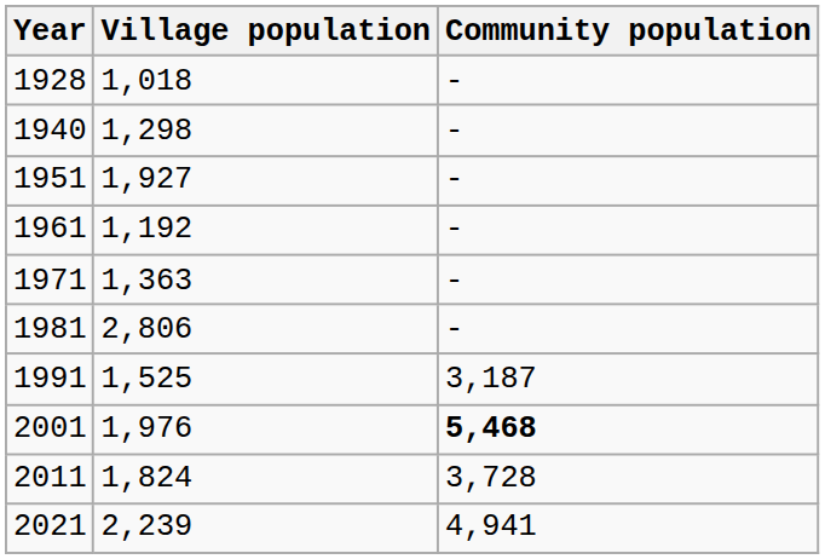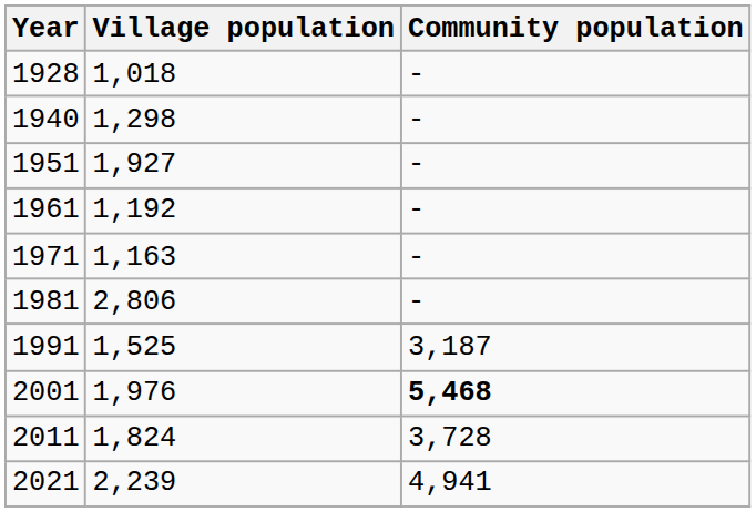 <table class=wikitable>
 <tr>
 <th>Year</th>
 <th>Village population</th>
 <th>Community population</th>
 </tr>
 <tr>
 <td>1928</td>
 <td>1,018</td>
 <td>-</td>
 </tr>
 <tr>
 <td>1940</td>
 <td>1,298</td>
 <td>-</td>
 </tr>
 <tr>
 <td>1951</td>
 <td>1,927</td>
 <td>-</td>
 </tr>
 <tr>
 <td>1961</td>
 <td>1,192</td>
 <td>-</td>
 </tr>
 <tr>
 <td>1971</td>
-<td>1,363</td>
+<td>1,163</td>
 <td>-</td>
 </tr>
 <tr>
 <td>1981</td>
 <td>2,806</td>
 <td>-</td>
 </tr>
 <tr>
 <td>1991</td>
 <td>1,525</td>
 <td>3,187</td>
 </tr>
 <tr>
 <td>2001</td>
 <td>1,976</td>
 <td><strong>5,468</strong></td>
 </tr>
 <tr>
 <td>2011</td>
 <td>1,824</td>
 <td>3,728</td>
 </tr>
 <tr>
 <td>2021</td>
 <td>2,239</td>
 <td>4,941</td>
 </tr>
 </table>
